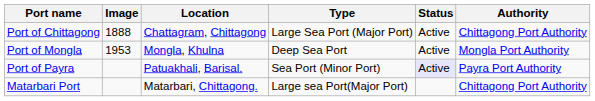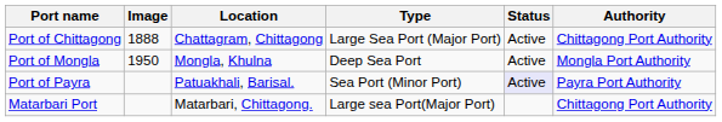 <table class="sortable wikitable">
 <tr>
 <th>Port name</th>
 <th>Image</th>
 <th>Location</th>
 <th>Type</th>
 <th>Status</th>
 <th>Authority</th>
 </tr>
 <tr>
 <td><a href='#'>Port of Chittagong</a></td>
 <td>1888 </td>
 <td><a href='#'>Chattagram</a>, <a href='#'>Chittagong</a></td>
 <td>Large Sea Port (Major Port)</td>
 <td>Active</td>
 <td><a href='#'>Chittagong Port Authority</a></td>
 </tr>
 <tr>
 <td><a href='#'>Port of Mongla</a></td>
-<td>1953</td>
+<td>1950</td>
 <td><a href='#'>Mongla</a>, <a href='#'>Khulna</a></td>
 <td>Deep Sea Port</td>
 <td>Active</td>
 <td><a href='#'>Mongla Port Authority</a></td>
 </tr>
 <tr>
 <td><a href='#'>Port of Payra</a></td>
 <td></td>
 <td><a href='#'>Patuakhali</a>, <a href='#'>Barisal.</a></td>
 <td>Sea Port (Minor Port)</td>
 <td style="background: lavender;">Active</td>
 <td><a href='#'>Payra Port Authority</a></td>
 </tr>
 <tr>
 <td><a href='#'>Matarbari Port</a></td>
 <td></td>
 <td>Matarbari, <a href='#'>Chittagong.</a></td>
 <td>Large sea Port(Major Port)</td>
 <td></td>
 <td><a href='#'>Chittagong Port Authority</a></td>
 </tr>
 </table>
